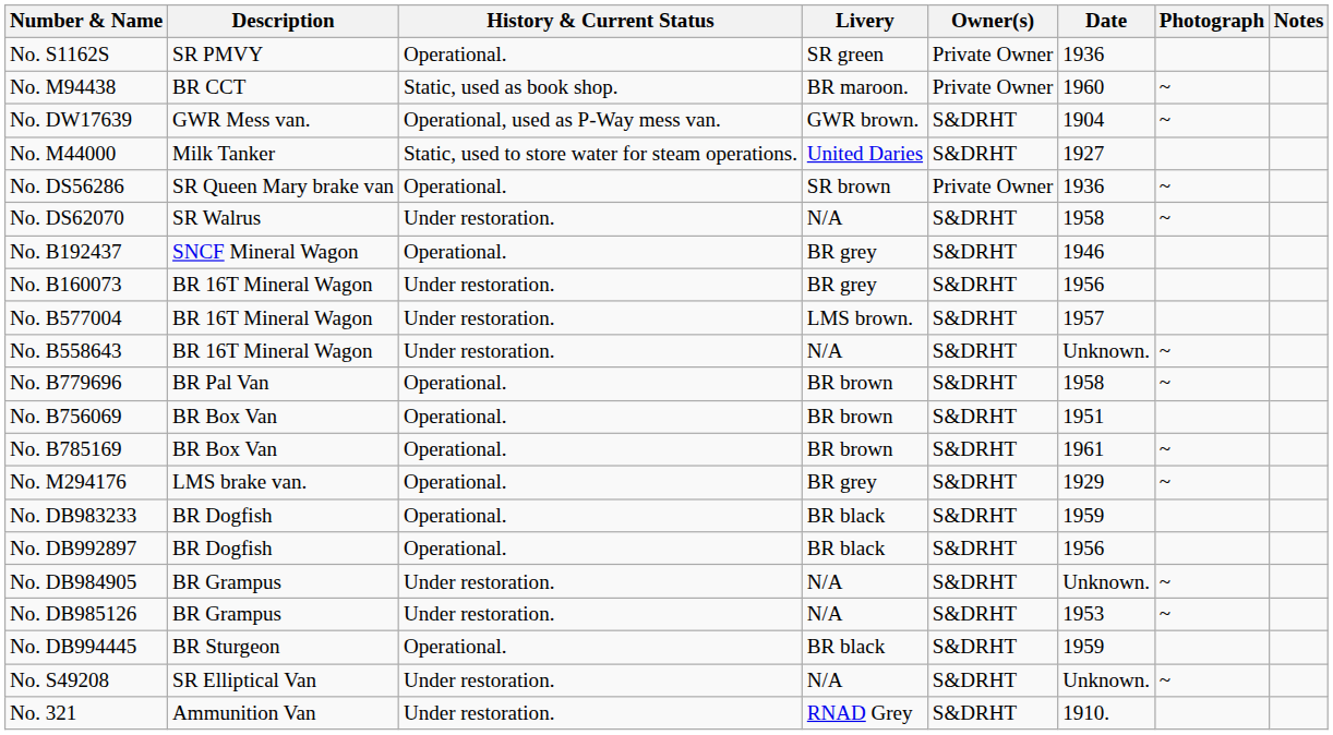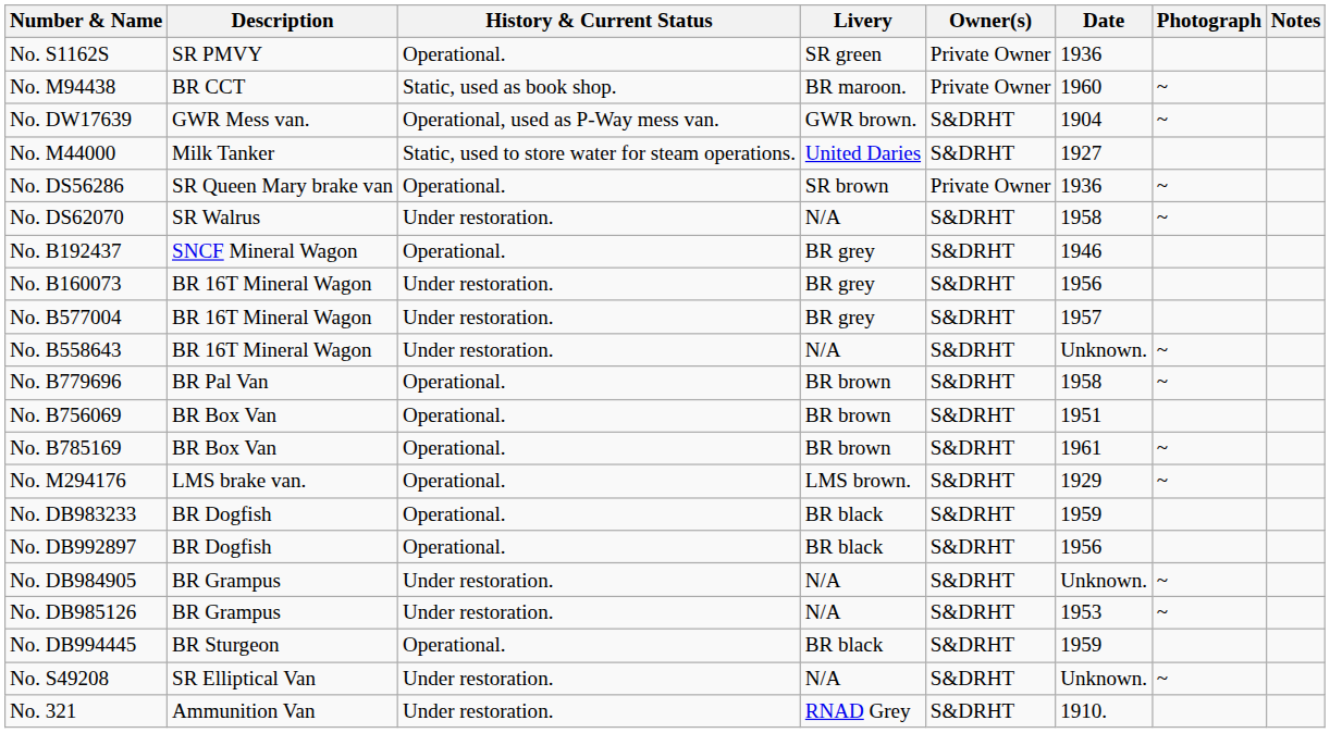 <table class="wikitable">
 <tr>
 <th>Number & Name</th>
 <th>Description</th>
 <th>History & Current Status</th>
 <th>Livery</th>
 <th>Owner(s)</th>
 <th>Date</th>
 <th>Photograph</th>
 <th>Notes</th>
 </tr>
 <tr>
 <td>No. S1162S</td>
 <td>SR PMVY</td>
 <td>Operational.</td>
 <td>SR green</td>
 <td>Private Owner</td>
 <td>1936</td>
 <td></td>
 <td></td>
 </tr>
 <tr>
 <td>No. M94438</td>
 <td>BR CCT</td>
 <td>Static, used as book shop.</td>
 <td>BR maroon.</td>
 <td>Private Owner</td>
 <td>1960</td>
 <td>~</td>
 <td></td>
 </tr>
 <tr>
 <td>No. DW17639</td>
 <td>GWR Mess van.</td>
 <td>Operational, used as P-Way mess van.</td>
 <td>GWR brown.</td>
 <td>S&DRHT</td>
 <td>1904</td>
 <td>~</td>
 <td></td>
 </tr>
 <tr>
 <td>No. M44000</td>
 <td>Milk Tanker</td>
 <td>Static, used to store water for steam operations.</td>
 <td><a href='#'>United Daries</a></td>
 <td>S&DRHT</td>
 <td>1927</td>
 <td></td>
 <td></td>
 </tr>
 <tr>
 <td>No. DS56286</td>
 <td>SR Queen Mary brake van</td>
 <td>Operational.</td>
 <td>SR brown</td>
 <td>Private Owner</td>
 <td>1936</td>
 <td>~</td>
 <td></td>
 </tr>
 <tr>
 <td>No. DS62070</td>
 <td>SR Walrus</td>
 <td>Under restoration.</td>
 <td>N/A</td>
 <td>S&DRHT</td>
 <td>1958</td>
 <td>~</td>
 <td></td>
 </tr>
 <tr>
 <td>No. B192437</td>
 <td><a href='#'>SNCF</a> Mineral Wagon</td>
 <td>Operational.</td>
 <td>BR grey</td>
 <td>S&DRHT</td>
 <td>1946</td>
 <td></td>
 <td></td>
 </tr>
 <tr>
 <td>No. B160073</td>
 <td>BR 16T Mineral Wagon</td>
 <td>Under restoration.</td>
 <td>BR grey</td>
 <td>S&DRHT</td>
 <td>1956</td>
 <td></td>
 <td></td>
 </tr>
 <tr>
 <td>No. B577004</td>
 <td>BR 16T Mineral Wagon</td>
 <td>Under restoration.</td>
-<td>LMS brown.</td>
+<td>BR grey</td>
 <td>S&DRHT</td>
 <td>1957</td>
 <td></td>
 <td></td>
 </tr>
 <tr>
 <td>No. B558643</td>
 <td>BR 16T Mineral Wagon</td>
 <td>Under restoration.</td>
 <td>N/A</td>
 <td>S&DRHT</td>
 <td>Unknown.</td>
 <td>~</td>
 <td></td>
 </tr>
 <tr>
 <td>No. B779696</td>
 <td>BR Pal Van</td>
 <td>Operational.</td>
 <td>BR brown</td>
 <td>S&DRHT</td>
 <td>1958</td>
 <td>~</td>
 <td></td>
 </tr>
 <tr>
 <td>No. B756069</td>
 <td>BR Box Van</td>
 <td>Operational.</td>
 <td>BR brown</td>
 <td>S&DRHT</td>
 <td>1951</td>
 <td></td>
 <td></td>
 </tr>
 <tr>
 <td>No. B785169</td>
 <td>BR Box Van</td>
 <td>Operational.</td>
 <td>BR brown</td>
 <td>S&DRHT</td>
 <td>1961</td>
 <td>~</td>
 <td></td>
 </tr>
 <tr>
 <td>No. M294176</td>
 <td>LMS brake van.</td>
 <td>Operational.</td>
-<td>BR grey</td>
+<td>LMS brown.</td>
 <td>S&DRHT</td>
 <td>1929</td>
 <td>~</td>
 <td></td>
 </tr>
 <tr>
 <td>No. DB983233</td>
 <td>BR Dogfish</td>
 <td>Operational.</td>
 <td>BR black</td>
 <td>S&DRHT</td>
 <td>1959</td>
 <td></td>
 <td></td>
 </tr>
 <tr>
 <td>No. DB992897</td>
 <td>BR Dogfish</td>
 <td>Operational.</td>
 <td>BR black</td>
 <td>S&DRHT</td>
 <td>1956</td>
 <td></td>
 <td></td>
 </tr>
 <tr>
 <td>No. DB984905</td>
 <td>BR Grampus</td>
 <td>Under restoration.</td>
 <td>N/A</td>
 <td>S&DRHT</td>
 <td>Unknown.</td>
 <td>~</td>
 <td></td>
 </tr>
 <tr>
 <td>No. DB985126</td>
 <td>BR Grampus</td>
 <td>Under restoration.</td>
 <td>N/A</td>
 <td>S&DRHT</td>
 <td>1953</td>
 <td>~</td>
 <td></td>
 </tr>
 <tr>
 <td>No. DB994445</td>
 <td>BR Sturgeon</td>
 <td>Operational.</td>
 <td>BR black</td>
 <td>S&DRHT</td>
 <td>1959</td>
 <td></td>
 <td></td>
 </tr>
 <tr>
 <td>No. S49208</td>
 <td>SR Elliptical Van</td>
 <td>Under restoration.</td>
 <td>N/A</td>
 <td>S&DRHT</td>
 <td>Unknown.</td>
 <td>~</td>
 <td></td>
 </tr>
 <tr>
 <td>No. 321</td>
 <td>Ammunition Van</td>
 <td>Under restoration.</td>
 <td><a href='#'>RNAD</a> Grey</td>
 <td>S&DRHT</td>
 <td>1910.</td>
 <td></td>
 <td></td>
 </tr>
 </table>
